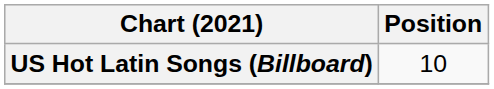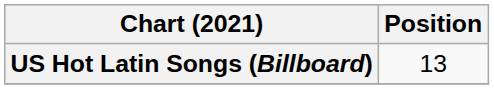 <table class="wikitable plainrowheaders" style="text-align:center">
 <tr>
 <th scope="col">Chart (2021)</th>
 <th scope="col">Position</th>
 </tr>
 <tr>
 <th scope="row">US Hot Latin Songs (<em>Billboard</em>)</th>
-<td>10</td>
+<td>13</td>
 </tr>
 <tr>
 </tr>
 </table>
